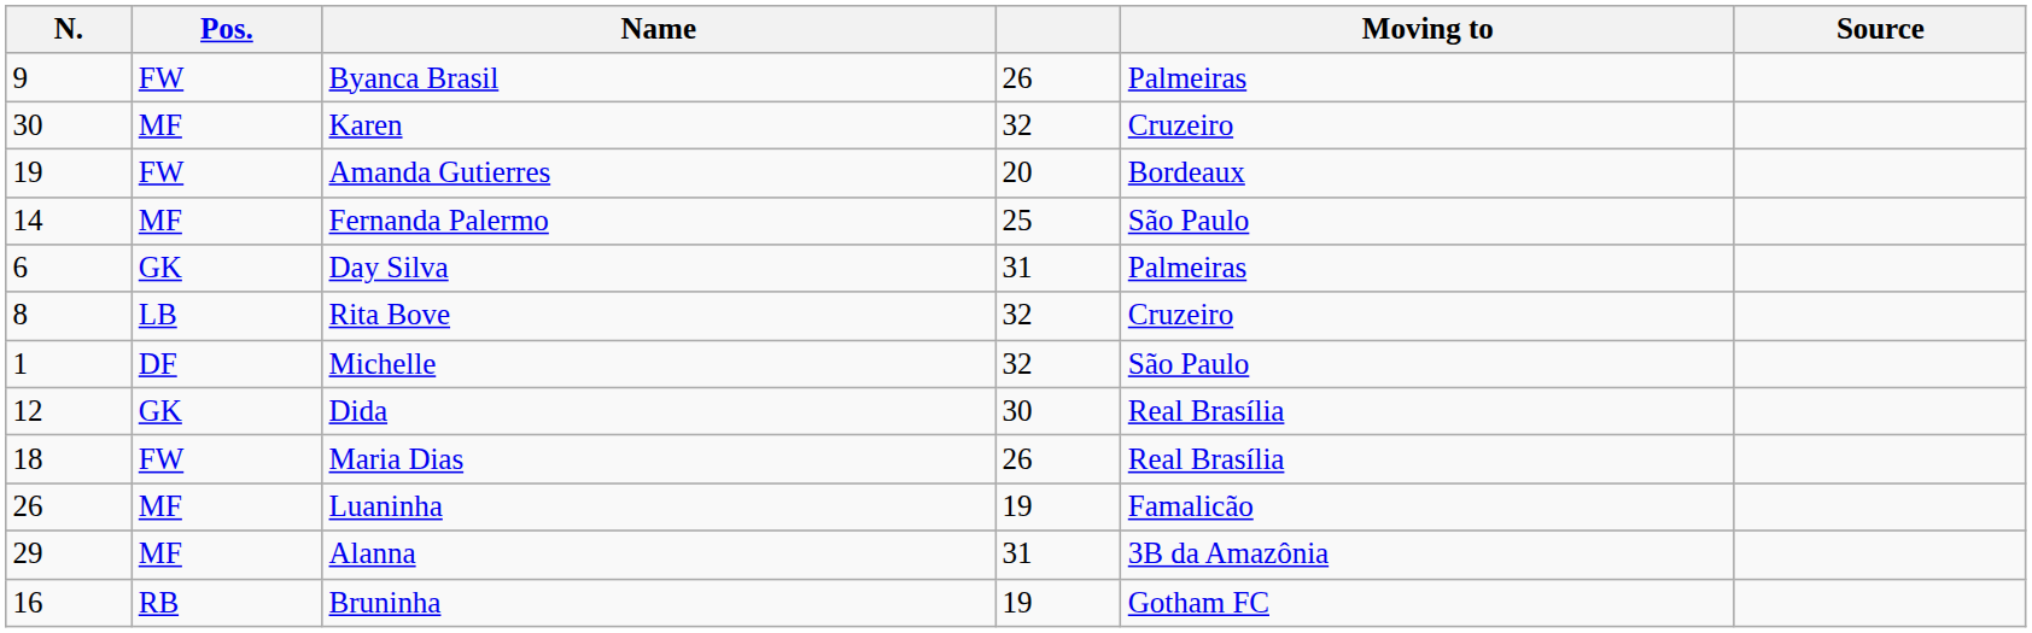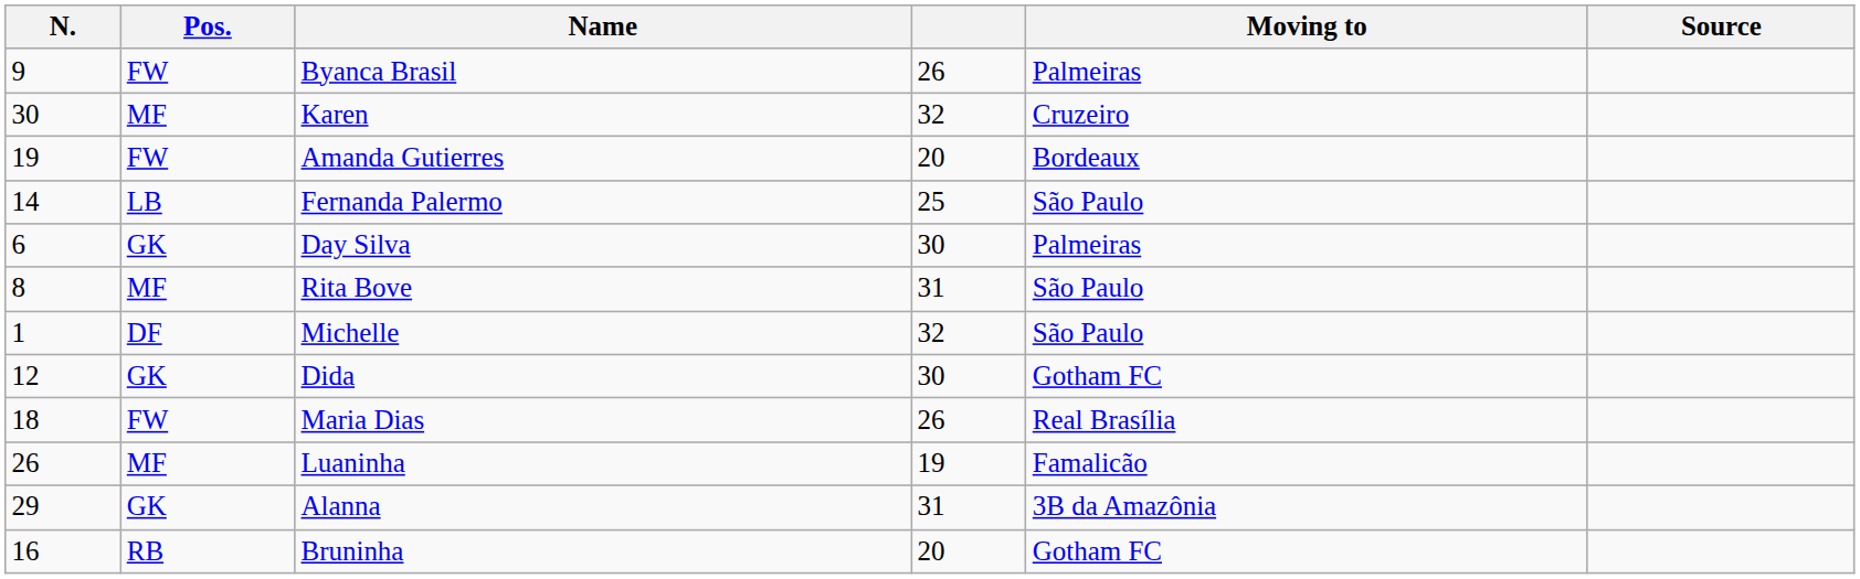 <table class="wikitable sortable" style="width:85%; text-align:center; text-align:left;">
 <tr>
 <th>N.</th>
 <th><a href='#'>Pos.</a></th>
 <th>Name</th>
 <th></th>
 <th>Moving to</th>
 <th>Source</th>
 </tr>
 <tr>
 <td>9</td>
 <td><a href='#'>FW</a></td>
 <td style="text-align:left;"> <a href='#'>Byanca Brasil</a></td>
 <td>26</td>
 <td style="text-align:left;"><a href='#'>Palmeiras</a></td>
 <td></td>
 </tr>
 <tr>
 <td>30</td>
 <td><a href='#'>MF</a></td>
 <td style="text-align:left;"> <a href='#'>Karen</a></td>
 <td>32</td>
 <td style="text-align:left;"><a href='#'>Cruzeiro</a></td>
 <td></td>
 </tr>
 <tr>
 <td>19</td>
 <td><a href='#'>FW</a></td>
 <td style="text-align:left;"> <a href='#'>Amanda Gutierres</a></td>
 <td>20</td>
 <td style="text-align:left;"><a href='#'>Bordeaux</a> </td>
 <td></td>
 </tr>
 <tr>
 <td>14</td>
-<td><a href='#'>MF</a></td>
+<td><a href='#'>LB</a></td>
 <td style="text-align:left;"> <a href='#'>Fernanda Palermo</a></td>
 <td>25</td>
 <td style="text-align:left;"><a href='#'>São Paulo</a></td>
 <td></td>
 </tr>
 <tr>
 <td>6</td>
 <td><a href='#'>GK</a></td>
 <td style="text-align:left;"> <a href='#'>Day Silva</a></td>
-<td>31</td>
+<td>30</td>
 <td style="text-align:left;"><a href='#'>Palmeiras</a></td>
 <td></td>
 </tr>
 <tr>
 <td>8</td>
-<td><a href='#'>LB</a></td>
+<td><a href='#'>MF</a></td>
 <td style="text-align:left;"> <a href='#'>Rita Bove</a></td>
-<td>32</td>
-<td style="text-align:left;"><a href='#'>Cruzeiro</a></td>
+<td>31</td>
+<td style="text-align:left;"><a href='#'>São Paulo</a></td>
 <td></td>
 </tr>
 <tr>
 <td>1</td>
 <td><a href='#'>DF</a></td>
 <td style="text-align:left;"> <a href='#'>Michelle</a></td>
 <td>32</td>
 <td style="text-align:left;"><a href='#'>São Paulo</a></td>
 <td></td>
 </tr>
 <tr>
 <td>12</td>
 <td><a href='#'>GK</a></td>
 <td style="text-align:left;"> <a href='#'>Dida</a></td>
 <td>30</td>
-<td style="text-align:left;"><a href='#'>Real Brasília</a></td>
+<td style="text-align:left;"><a href='#'>Gotham FC</a> </td>
 <td></td>
 </tr>
 <tr>
 <td>18</td>
 <td><a href='#'>FW</a></td>
 <td style="text-align:left;"> <a href='#'>Maria Dias</a></td>
 <td>26</td>
 <td style="text-align:left;"><a href='#'>Real Brasília</a></td>
 <td></td>
 </tr>
 <tr>
 <td>26</td>
 <td><a href='#'>MF</a></td>
 <td style="text-align:left;"> <a href='#'>Luaninha</a></td>
 <td>19</td>
 <td style="text-align:left;"><a href='#'>Famalicão</a> </td>
 <td></td>
 </tr>
 <tr>
 <td>29</td>
-<td><a href='#'>MF</a></td>
+<td><a href='#'>GK</a></td>
 <td style="text-align:left;"> <a href='#'>Alanna</a></td>
 <td>31</td>
 <td style="text-align:left;"><a href='#'>3B da Amazônia</a></td>
 <td></td>
 </tr>
 <tr>
 <td>16</td>
 <td><a href='#'>RB</a></td>
 <td style="text-align:left;"> <a href='#'>Bruninha</a></td>
-<td>19</td>
+<td>20</td>
 <td style="text-align:left;"><a href='#'>Gotham FC</a> </td>
 <td></td>
 </tr>
 </table>
